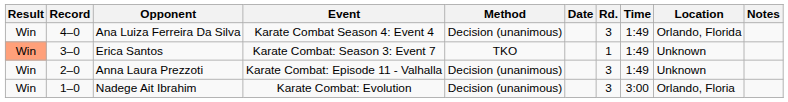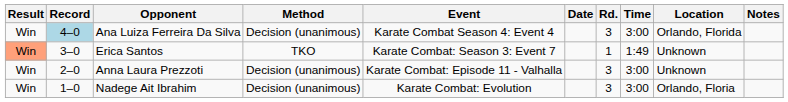 <table class=wikitable style="margin:0.5em auto; font-size:85%;">
 <tr>
 <th>Result</th>
 <th>Record</th>
 <th>Opponent</th>
+<th>Method</th>
 <th>Event</th>
-<th>Method</th>
 <th>Date</th>
 <th>Rd.</th>
 <th>Time</th>
 <th>Location</th>
 <th>Notes</th>
 </tr>
 <tr align="center">
 <td>Win</td>
-<td>4–0</td>
+<td style="background: lightblue;">4–0</td>
 <td align="left">Ana Luiza Ferreira Da Silva</td>
+<td>Decision (unanimous)</td>
 <td>Karate Combat Season 4: Event 4</td>
-<td>Decision (unanimous)</td>
 <td></td>
 <td>3</td>
-<td>1:49</td>
+<td>3:00</td>
 <td align="left">Orlando, Florida</td>
 <td></td>
 </tr>
 <tr align="center">
 <td style="background: lightsalmon;">Win</td>
 <td>3–0</td>
 <td align="left">Erica Santos</td>
+<td>TKO</td>
 <td>Karate Combat: Season 3: Event 7</td>
-<td>TKO</td>
 <td></td>
 <td>1</td>
 <td>1:49</td>
 <td align="left">Unknown</td>
 <td></td>
 </tr>
 <tr align="center">
 <td>Win</td>
 <td>2–0</td>
 <td align="left">Anna Laura Prezzoti</td>
+<td>Decision (unanimous)</td>
 <td>Karate Combat: Episode 11 - Valhalla</td>
-<td>Decision (unanimous)</td>
 <td></td>
 <td>3</td>
-<td>1:49</td>
+<td>3:00</td>
 <td align="left">Unknown</td>
 <td></td>
 </tr>
 <tr align="center">
 <td>Win</td>
 <td>1–0</td>
 <td align="left">Nadege Ait Ibrahim</td>
+<td>Decision (unanimous)</td>
 <td>Karate Combat: Evolution</td>
-<td>Decision (unanimous)</td>
 <td></td>
 <td>3</td>
 <td>3:00</td>
 <td align="left">Orlando, Floria</td>
 <td></td>
 </tr>
 </table>
